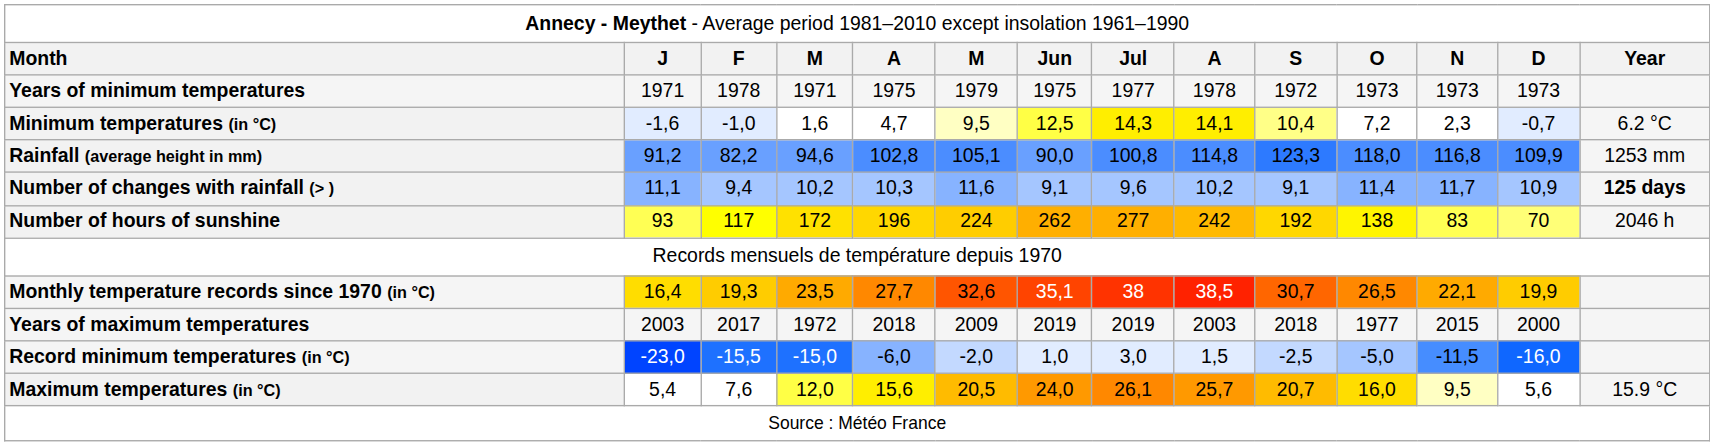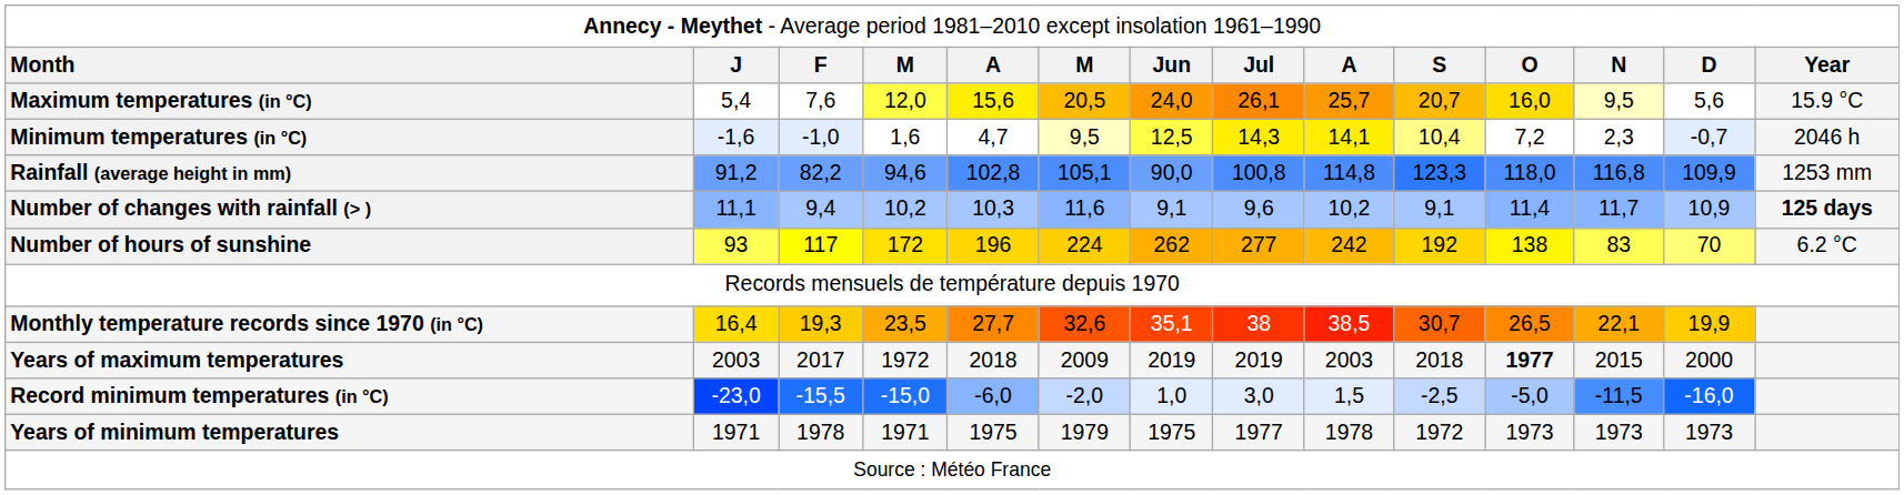 <table class="wikitable" style="width:100%;margin:auto;font-size:90%;line-height:1.2;text-align:center;background:#F5F5F5;">
 <tr>
 <td colspan="14" style="line-height:1.5;text-align:center;background:white;"><strong>Annecy - Meythet</strong> - Average period 1981–2010 except insolation 1961–1990</td>
 </tr>
 <tr>
 <th style="text-align:left;" scope="row">Month</th>
 <th scope="col">J</th>
 <th scope="col">F</th>
 <th scope="col">M</th>
 <th scope="col">A</th>
 <th scope="col">M</th>
 <th scope="col">Jun</th>
 <th scope="col">Jul</th>
 <th scope="col">A</th>
 <th scope="col">S</th>
 <th scope="col">O</th>
 <th scope="col">N</th>
 <th scope="col">D</th>
 <th scope="col">Year</th>
 </tr>
 <tr>
-<th style="background:#F5F5F5;text-align:left;" scope="row">Years of minimum temperatures</th>
-<td>1971</td>
-<td>1978</td>
-<td>1971</td>
-<td>1975</td>
-<td>1979</td>
-<td>1975</td>
-<td>1977</td>
-<td>1978</td>
-<td>1972</td>
-<td>1973</td>
-<td>1973</td>
-<td>1973</td>
-<td></td>
+<th style="text-align:left;" scope="row">Maximum temperatures <small>(in °C)</small></th>
+<td style="background:white;">5,4</td>
+<td style="background:white;">7,6</td>
+<td style="background:#FFFF45;">12,0</td>
+<td style="background:#FFEE00;">15,6</td>
+<td style="background:#FFBB00;">20,5</td>
+<td style="background:#FF9900;">24,0</td>
+<td style="background:#FF8800;">26,1</td>
+<td style="background:#FF9900;">25,7</td>
+<td style="background:#FFBB00;">20,7</td>
+<td style="background:#FFDD00;">16,0</td>
+<td style="background:#FFFFC3;">9,5</td>
+<td style="background:white;">5,6</td>
+<td>15.9 °C</td>
 </tr>
 <tr>
 <th style="text-align:left;" scope="row">Minimum temperatures <small>(in °C)</small></th>
 <td style="background:#E1ECFF;">-1,6</td>
 <td style="background:#E1ECFF;">-1,0</td>
 <td style="background:white;">1,6</td>
 <td style="background:white;">4,7</td>
 <td style="background:#FFFFC3;">9,5</td>
 <td style="background:#FFFF45;">12,5</td>
 <td style="background:#FFEE00;">14,3</td>
 <td style="background:#FFEE00;">14,1</td>
 <td style="background:#FFFF87;">10,4</td>
 <td style="background:white;">7,2</td>
 <td style="background:white;">2,3</td>
 <td style="background:#E1ECFF;">-0,7</td>
-<td>6.2 °C</td>
+<td>2046 h</td>
 </tr>
 <tr>
 <th style="text-align:left;" scope="row">Rainfall <small>(average height in mm)</small></th>
 <td style="background:#69A0FF;">91,2</td>
 <td style="background:#69A0FF;">82,2</td>
 <td style="background:#69A0FF;">94,6</td>
 <td style="background:#4B8DFF;">102,8</td>
 <td style="background:#4B8DFF;">105,1</td>
 <td style="background:#69A0FF;">90,0</td>
 <td style="background:#4B8DFF;">100,8</td>
 <td style="background:#4B8DFF;">114,8</td>
 <td style="background:#2D7AFF;">123,3</td>
 <td style="background:#4B8DFF;">118,0</td>
 <td style="background:#4B8DFF;">116,8</td>
 <td style="background:#4B8DFF;">109,9</td>
 <td>1253 mm</td>
 </tr>
 <tr>
 <th style="text-align:left;" scope="row">Number of changes with rainfall <small>(> )</small></th>
 <td style="background:#87B3FF;">11,1</td>
 <td style="background:#A5C6FF;">9,4</td>
 <td style="background:#A5C6FF;">10,2</td>
 <td style="background:#A5C6FF;">10,3</td>
 <td style="background:#87B3FF;">11,6</td>
 <td style="background:#A5C6FF;">9,1</td>
 <td style="background:#A5C6FF;">9,6</td>
 <td style="background:#A5C6FF;">10,2</td>
 <td style="background:#A5C6FF;">9,1</td>
 <td style="background:#87B3FF;">11,4</td>
 <td style="background:#87B3FF;">11,7</td>
 <td style="background:#A5C6FF;">10,9</td>
 <td><strong>125 days</strong></td>
 </tr>
 <tr>
 <th style="text-align:left;" scope="row">Number of hours of sunshine</th>
 <td style="background:#FFFF54;">93</td>
 <td style="background:#FFFF00;">117</td>
 <td style="background:#FFE100;">172</td>
 <td style="background:#FFD700;">196</td>
 <td style="background:#FFCD00;">224</td>
 <td style="background:#FFAF00;">262</td>
 <td style="background:#FFAF00;">277</td>
 <td style="background:#FFB900;">242</td>
 <td style="background:#FFD700;">192</td>
 <td style="background:#FFF500;">138</td>
 <td style="background:#FFFF54;">83</td>
 <td style="background:#FFFF77;">70</td>
-<td>2046 h</td>
+<td>6.2 °C</td>
 </tr>
 <tr>
 <td colspan="14" style="line-height:1.5;text-align:center;background:white;">Records mensuels de température depuis 1970</td>
 </tr>
 <tr>
 <th style="background:#F5F5F5;text-align:left;" scope="row">Monthly temperature records since 1970 <small>(in °C)</small></th>
 <td style="background:#FFDD00;">16,4</td>
 <td style="background:#FFCC00;">19,3</td>
 <td style="background:#FFAA00;">23,5</td>
 <td style="background:#FF8800;">27,7</td>
 <td style="background:#FF5500;">32,6</td>
 <td style="background:#FF4400;color:#FFFFFF;">35,1</td>
 <td style="background:#FF3300;color:#FFFFFF;">38</td>
 <td style="background:#FF2200;color:#FFFFFF;">38,5</td>
 <td style="background:#FF6600;">30,7</td>
 <td style="background:#FF8800;">26,5</td>
 <td style="background:#FFAA00;">22,1</td>
 <td style="background:#FFCC00;">19,9</td>
 <td></td>
 </tr>
 <tr>
 <th style="background:#F5F5F5;text-align:left;" scope="row">Years of maximum temperatures</th>
 <td>2003</td>
 <td>2017</td>
 <td>1972</td>
 <td>2018</td>
 <td>2009</td>
 <td>2019</td>
 <td>2019</td>
 <td>2003</td>
 <td>2018</td>
-<td>1977</td>
+<td><strong>1977</strong></td>
 <td>2015</td>
 <td>2000</td>
 <td></td>
 </tr>
 <tr>
 <th style="background:#F5F5F5;text-align:left;" scope="row">Record minimum temperatures <small>(in °C)</small></th>
 <td style="background:#0044FF;color:white;">-23,0</td>
 <td style="background:#1E71FF;color:white;">-15,5</td>
 <td style="background:#1E71FF;color:white;">-15,0</td>
 <td style="background:#87B3FF;">-6,0</td>
 <td style="background:#C3D9FF;">-2,0</td>
 <td style="background:#E1ECFF;">1,0</td>
 <td style="background:#E1ECFF;">3,0</td>
 <td style="background:#E1ECFF;">1,5</td>
 <td style="background:#C3D9FF;">-2,5</td>
 <td style="background:#A5C6FF;">-5,0</td>
 <td style="background:#468DFF;">-11,5</td>
 <td style="background:#0F67FF;color:white;">-16,0</td>
 <td></td>
 </tr>
 <tr>
-<th style="text-align:left;" scope="row">Maximum temperatures <small>(in °C)</small></th>
-<td style="background:white;">5,4</td>
-<td style="background:white;">7,6</td>
-<td style="background:#FFFF45;">12,0</td>
-<td style="background:#FFEE00;">15,6</td>
-<td style="background:#FFBB00;">20,5</td>
-<td style="background:#FF9900;">24,0</td>
-<td style="background:#FF8800;">26,1</td>
-<td style="background:#FF9900;">25,7</td>
-<td style="background:#FFBB00;">20,7</td>
-<td style="background:#FFDD00;">16,0</td>
-<td style="background:#FFFFC3;">9,5</td>
-<td style="background:white;">5,6</td>
-<td>15.9 °C</td>
+<th style="background:#F5F5F5;text-align:left;" scope="row">Years of minimum temperatures</th>
+<td>1971</td>
+<td>1978</td>
+<td>1971</td>
+<td>1975</td>
+<td>1979</td>
+<td>1975</td>
+<td>1977</td>
+<td>1978</td>
+<td>1972</td>
+<td>1973</td>
+<td>1973</td>
+<td>1973</td>
+<td></td>
 </tr>
 <tr>
 <td colspan="14" style="font-size:90%;line-height:1.5;text-align:center;background:white">Source : Météo France</td>
 </tr>
 </table>
